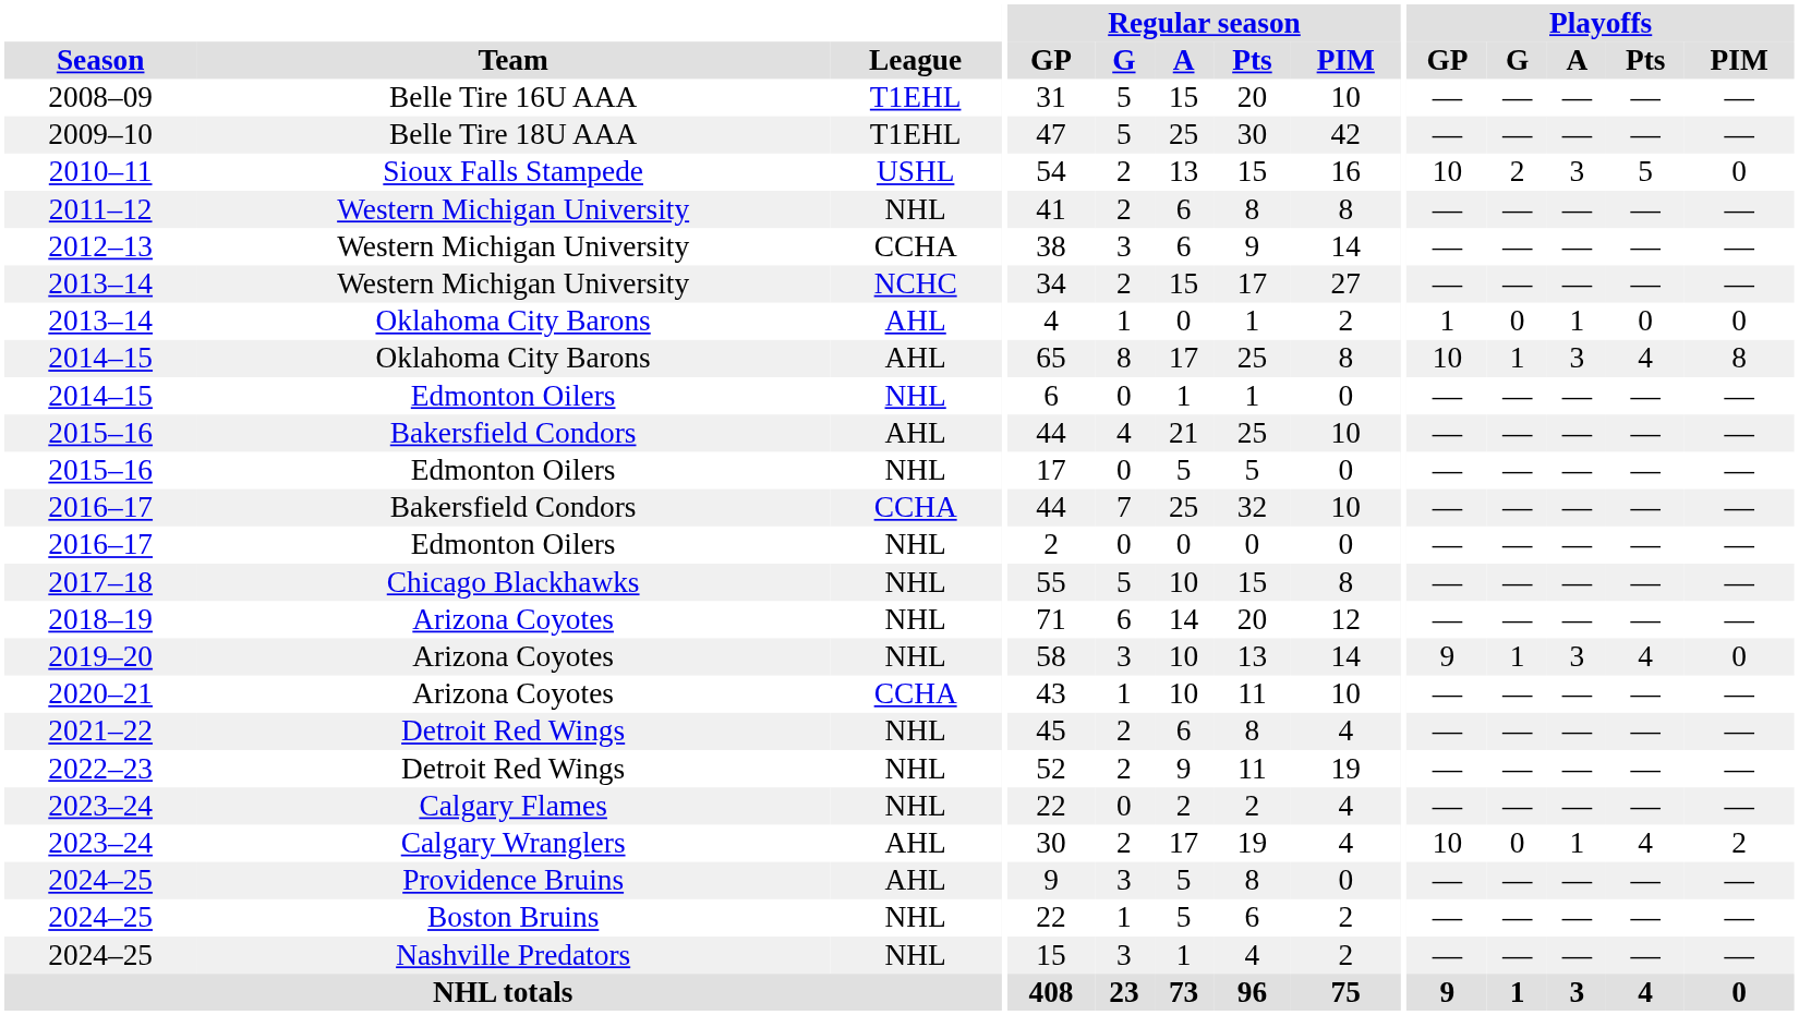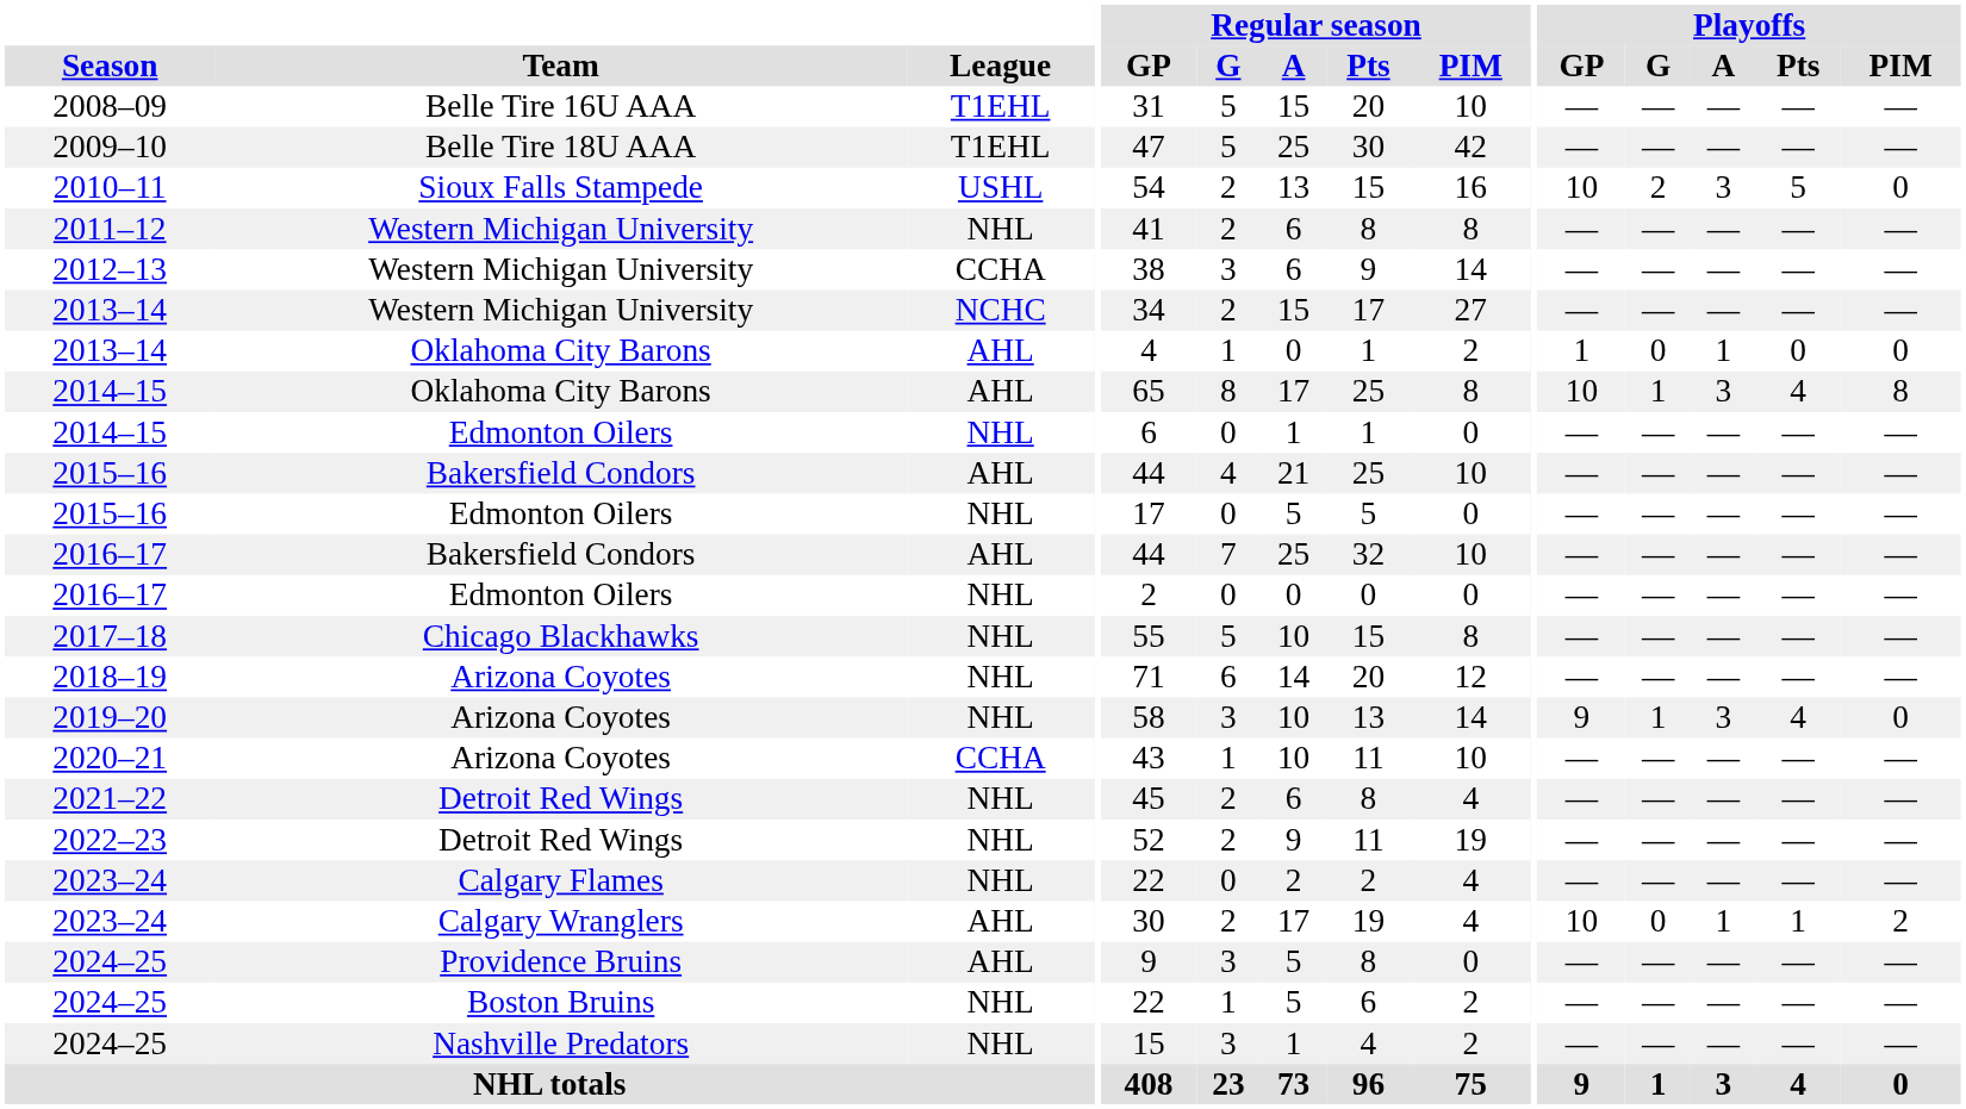 <table border="0" cellpadding="1" cellspacing="0" style="text-align:center; width:60em">
 <tr bgcolor="#e0e0e0">
 <th colspan="3" bgcolor="#ffffff"></th>
 <th rowspan="99" bgcolor="#ffffff"></th>
 <th colspan="5"><a href='#'>Regular season</a></th>
 <th rowspan="99" bgcolor="#ffffff"></th>
 <th colspan="5"><a href='#'>Playoffs</a></th>
 </tr>
 <tr bgcolor="#e0e0e0">
 <th><a href='#'>Season</a></th>
 <th>Team</th>
 <th>League</th>
 <th>GP</th>
 <th><a href='#'>G</a></th>
 <th><a href='#'>A</a></th>
 <th><a href='#'>Pts</a></th>
 <th><a href='#'>PIM</a></th>
 <th>GP</th>
 <th>G</th>
 <th>A</th>
 <th>Pts</th>
 <th>PIM</th>
 </tr>
 <tr>
 <td>2008–09</td>
 <td>Belle Tire 16U AAA</td>
 <td><a href='#'>T1EHL</a></td>
 <td>31</td>
 <td>5</td>
 <td>15</td>
 <td>20</td>
 <td>10</td>
 <td>—</td>
 <td>—</td>
 <td>—</td>
 <td>—</td>
 <td>—</td>
 </tr>
 <tr bgcolor="#f0f0f0">
 <td>2009–10</td>
 <td>Belle Tire 18U AAA</td>
 <td>T1EHL</td>
 <td>47</td>
 <td>5</td>
 <td>25</td>
 <td>30</td>
 <td>42</td>
 <td>—</td>
 <td>—</td>
 <td>—</td>
 <td>—</td>
 <td>—</td>
 </tr>
 <tr>
 <td><a href='#'>2010–11</a></td>
 <td><a href='#'>Sioux Falls Stampede</a></td>
 <td><a href='#'>USHL</a></td>
 <td>54</td>
 <td>2</td>
 <td>13</td>
 <td>15</td>
 <td>16</td>
 <td>10</td>
 <td>2</td>
 <td>3</td>
 <td>5</td>
 <td>0</td>
 </tr>
 <tr bgcolor="#f0f0f0">
 <td><a href='#'>2011–12</a></td>
 <td><a href='#'>Western Michigan University</a></td>
 <td>NHL</td>
 <td>41</td>
 <td>2</td>
 <td>6</td>
 <td>8</td>
 <td>8</td>
 <td>—</td>
 <td>—</td>
 <td>—</td>
 <td>—</td>
 <td>—</td>
 </tr>
 <tr>
 <td><a href='#'>2012–13</a></td>
 <td>Western Michigan University</td>
 <td>CCHA</td>
 <td>38</td>
 <td>3</td>
 <td>6</td>
 <td>9</td>
 <td>14</td>
 <td>—</td>
 <td>—</td>
 <td>—</td>
 <td>—</td>
 <td>—</td>
 </tr>
 <tr bgcolor="#f0f0f0">
 <td><a href='#'>2013–14</a></td>
 <td>Western Michigan University</td>
 <td><a href='#'>NCHC</a></td>
 <td>34</td>
 <td>2</td>
 <td>15</td>
 <td>17</td>
 <td>27</td>
 <td>—</td>
 <td>—</td>
 <td>—</td>
 <td>—</td>
 <td>—</td>
 </tr>
 <tr>
 <td><a href='#'>2013–14</a></td>
 <td><a href='#'>Oklahoma City Barons</a></td>
 <td><a href='#'>AHL</a></td>
 <td>4</td>
 <td>1</td>
 <td>0</td>
 <td>1</td>
 <td>2</td>
 <td>1</td>
 <td>0</td>
 <td>1</td>
 <td>0</td>
 <td>0</td>
 </tr>
 <tr bgcolor="#f0f0f0">
 <td><a href='#'>2014–15</a></td>
 <td>Oklahoma City Barons</td>
 <td>AHL</td>
 <td>65</td>
 <td>8</td>
 <td>17</td>
 <td>25</td>
 <td>8</td>
 <td>10</td>
 <td>1</td>
 <td>3</td>
 <td>4</td>
 <td>8</td>
 </tr>
 <tr>
 <td><a href='#'>2014–15</a></td>
 <td><a href='#'>Edmonton Oilers</a></td>
 <td><a href='#'>NHL</a></td>
 <td>6</td>
 <td>0</td>
 <td>1</td>
 <td>1</td>
 <td>0</td>
 <td>—</td>
 <td>—</td>
 <td>—</td>
 <td>—</td>
 <td>—</td>
 </tr>
 <tr bgcolor="#f0f0f0">
 <td><a href='#'>2015–16</a></td>
 <td><a href='#'>Bakersfield Condors</a></td>
 <td>AHL</td>
 <td>44</td>
 <td>4</td>
 <td>21</td>
 <td>25</td>
 <td>10</td>
 <td>—</td>
 <td>—</td>
 <td>—</td>
 <td>—</td>
 <td>—</td>
 </tr>
 <tr>
 <td><a href='#'>2015–16</a></td>
 <td>Edmonton Oilers</td>
 <td>NHL</td>
 <td>17</td>
 <td>0</td>
 <td>5</td>
 <td>5</td>
 <td>0</td>
 <td>—</td>
 <td>—</td>
 <td>—</td>
 <td>—</td>
 <td>—</td>
 </tr>
 <tr bgcolor="#f0f0f0">
 <td><a href='#'>2016–17</a></td>
 <td>Bakersfield Condors</td>
-<td><a href='#'>CCHA</a></td>
+<td>AHL</td>
 <td>44</td>
 <td>7</td>
 <td>25</td>
 <td>32</td>
 <td>10</td>
 <td>—</td>
 <td>—</td>
 <td>—</td>
 <td>—</td>
 <td>—</td>
 </tr>
 <tr>
 <td><a href='#'>2016–17</a></td>
 <td>Edmonton Oilers</td>
 <td>NHL</td>
 <td>2</td>
 <td>0</td>
 <td>0</td>
 <td>0</td>
 <td>0</td>
 <td>—</td>
 <td>—</td>
 <td>—</td>
 <td>—</td>
 <td>—</td>
 </tr>
 <tr bgcolor="#f0f0f0">
 <td><a href='#'>2017–18</a></td>
 <td><a href='#'>Chicago Blackhawks</a></td>
 <td>NHL</td>
 <td>55</td>
 <td>5</td>
 <td>10</td>
 <td>15</td>
 <td>8</td>
 <td>—</td>
 <td>—</td>
 <td>—</td>
 <td>—</td>
 <td>—</td>
 </tr>
 <tr>
 <td><a href='#'>2018–19</a></td>
 <td><a href='#'>Arizona Coyotes</a></td>
 <td>NHL</td>
 <td>71</td>
 <td>6</td>
 <td>14</td>
 <td>20</td>
 <td>12</td>
 <td>—</td>
 <td>—</td>
 <td>—</td>
 <td>—</td>
 <td>—</td>
 </tr>
 <tr bgcolor="#f0f0f0">
 <td><a href='#'>2019–20</a></td>
 <td>Arizona Coyotes</td>
 <td>NHL</td>
 <td>58</td>
 <td>3</td>
 <td>10</td>
 <td>13</td>
 <td>14</td>
 <td>9</td>
 <td>1</td>
 <td>3</td>
 <td>4</td>
 <td>0</td>
 </tr>
 <tr>
 <td><a href='#'>2020–21</a></td>
 <td>Arizona Coyotes</td>
 <td><a href='#'>CCHA</a></td>
 <td>43</td>
 <td>1</td>
 <td>10</td>
 <td>11</td>
 <td>10</td>
 <td>—</td>
 <td>—</td>
 <td>—</td>
 <td>—</td>
 <td>—</td>
 </tr>
 <tr bgcolor="#f0f0f0">
 <td><a href='#'>2021–22</a></td>
 <td><a href='#'>Detroit Red Wings</a></td>
 <td>NHL</td>
 <td>45</td>
 <td>2</td>
 <td>6</td>
 <td>8</td>
 <td>4</td>
 <td>—</td>
 <td>—</td>
 <td>—</td>
 <td>—</td>
 <td>—</td>
 </tr>
 <tr>
 <td><a href='#'>2022–23</a></td>
 <td>Detroit Red Wings</td>
 <td>NHL</td>
 <td>52</td>
 <td>2</td>
 <td>9</td>
 <td>11</td>
 <td>19</td>
 <td>—</td>
 <td>—</td>
 <td>—</td>
 <td>—</td>
 <td>—</td>
 </tr>
 <tr bgcolor="#f0f0f0">
 <td><a href='#'>2023–24</a></td>
 <td><a href='#'>Calgary Flames</a></td>
 <td>NHL</td>
 <td>22</td>
 <td>0</td>
 <td>2</td>
 <td>2</td>
 <td>4</td>
 <td>—</td>
 <td>—</td>
 <td>—</td>
 <td>—</td>
 <td>—</td>
 </tr>
 <tr>
 <td><a href='#'>2023–24</a></td>
 <td><a href='#'>Calgary Wranglers</a></td>
 <td>AHL</td>
 <td>30</td>
 <td>2</td>
 <td>17</td>
 <td>19</td>
 <td>4</td>
 <td>10</td>
 <td>0</td>
 <td>1</td>
-<td>4</td>
+<td>1</td>
 <td>2</td>
 </tr>
 <tr bgcolor="#f0f0f0">
 <td><a href='#'>2024–25</a></td>
 <td><a href='#'>Providence Bruins</a></td>
 <td>AHL</td>
 <td>9</td>
 <td>3</td>
 <td>5</td>
 <td>8</td>
 <td>0</td>
 <td>—</td>
 <td>—</td>
 <td>—</td>
 <td>—</td>
 <td>—</td>
 </tr>
 <tr>
 <td><a href='#'>2024–25</a></td>
 <td><a href='#'>Boston Bruins</a></td>
 <td>NHL</td>
 <td>22</td>
 <td>1</td>
 <td>5</td>
 <td>6</td>
 <td>2</td>
 <td>—</td>
 <td>—</td>
 <td>—</td>
 <td>—</td>
 <td>—</td>
 </tr>
 <tr bgcolor="#f0f0f0">
 <td>2024–25</td>
 <td><a href='#'>Nashville Predators</a></td>
 <td>NHL</td>
 <td>15</td>
 <td>3</td>
 <td>1</td>
 <td>4</td>
 <td>2</td>
 <td>—</td>
 <td>—</td>
 <td>—</td>
 <td>—</td>
 <td>—</td>
 </tr>
 <tr bgcolor="#e0e0e0">
 <th colspan="3">NHL totals</th>
 <th>408</th>
 <th>23</th>
 <th>73</th>
 <th>96</th>
 <th>75</th>
 <th>9</th>
 <th>1</th>
 <th>3</th>
 <th>4</th>
 <th>0</th>
 </tr>
 </table>
